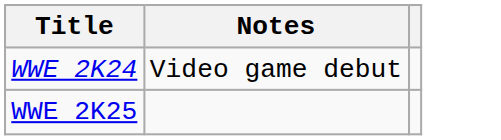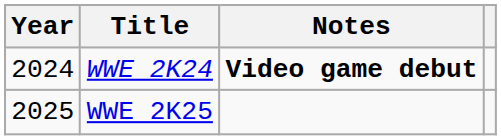 <table class="wikitable sortable plainrowheaders">
 <tr>
+<th scope="col">Year</th>
 <th scope="col">Title</th>
 <th scope="col" class="unsortable">Notes</th>
 <th scope="col" class="unsortable"></th>
 </tr>
 <tr>
+<td>2024</td>
 <td><em><a href='#'>WWE 2K24</a></em></td>
-<td>Video game debut</td>
+<td><strong>Video game debut</strong></td>
 <td></td>
 </tr>
 <tr>
+<td>2025</td>
 <td><a href='#'>WWE 2K25</a></td>
 <td></td>
 <td></td>
 </tr>
 </table>
